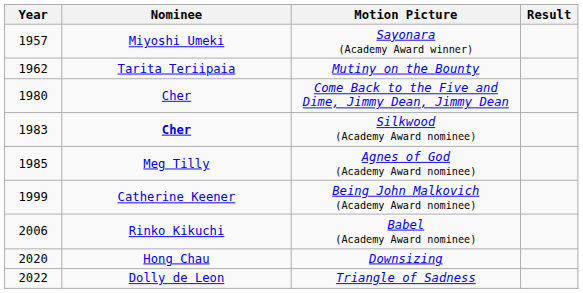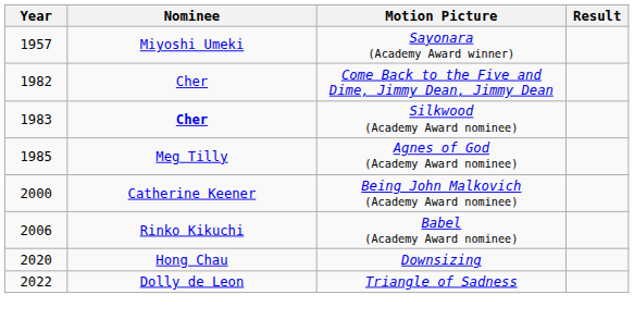 <table class="wikitable" style="text-align: center">
 <tr>
 <th style="width:10%;">Year</th>
 <th style="width:40%;">Nominee</th>
 <th style="width:40%;">Motion Picture</th>
 <th style="width:10%;">Result</th>
 </tr>
 <tr>
 <td>1957</td>
 <td><a href='#'>Miyoshi Umeki</a></td>
 <td><em><a href='#'>Sayonara</a></em><br><small>(Academy Award winner)</small></td>
 <td></td>
 </tr>
 <tr>
-<td>1962</td>
-<td><a href='#'>Tarita Teriipaia</a></td>
-<td><em><a href='#'>Mutiny on the Bounty</a></em></td>
-<td></td>
-</tr>
-<tr>
-<td>1980</td>
+<td>1982</td>
 <td><a href='#'>Cher</a></td>
 <td><em><a href='#'>Come Back to the Five and Dime, Jimmy Dean, Jimmy Dean</a></em></td>
 <td></td>
 </tr>
 <tr>
 <td>1983</td>
 <td><strong><a href='#'>Cher</a></strong></td>
 <td><em><a href='#'>Silkwood</a></em><br><small>(Academy Award nominee)</small></td>
 <td></td>
 </tr>
 <tr>
 <td>1985</td>
 <td><a href='#'>Meg Tilly</a></td>
 <td><em><a href='#'>Agnes of God</a></em><br><small>(Academy Award nominee)</small></td>
 <td></td>
 </tr>
 <tr>
-<td>1999</td>
+<td>2000</td>
 <td><a href='#'>Catherine Keener</a></td>
 <td><em><a href='#'>Being John Malkovich</a></em><br><small>(Academy Award nominee)</small></td>
 <td></td>
 </tr>
 <tr>
 <td>2006</td>
 <td><a href='#'>Rinko Kikuchi</a></td>
 <td><em><a href='#'>Babel</a></em><br><small>(Academy Award nominee)</small></td>
 <td></td>
 </tr>
 <tr>
 <td>2020</td>
 <td><a href='#'>Hong Chau</a></td>
 <td><em><a href='#'>Downsizing</a></em></td>
 <td></td>
 </tr>
 <tr>
 <td>2022</td>
 <td><a href='#'>Dolly de Leon</a></td>
 <td><em><a href='#'>Triangle of Sadness</a></em></td>
 <td></td>
 </tr>
 </table>
